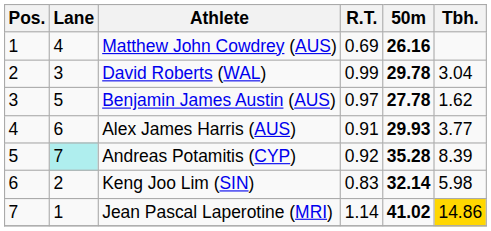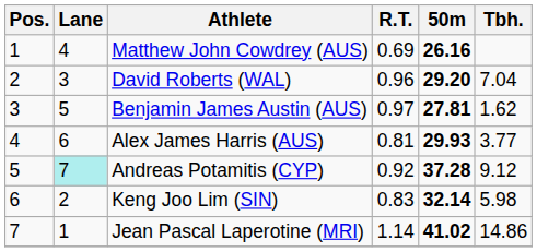 <table class="wikitable">
 <tr>
 <th>Pos.</th>
 <th>Lane</th>
 <th>Athlete</th>
 <th>R.T.</th>
 <th>50m</th>
 <th>Tbh.</th>
 </tr>
 <tr>
 <td>1</td>
 <td>4</td>
 <td> <a href='#'>Matthew John Cowdrey</a> (<a href='#'>AUS</a>)</td>
 <td>0.69</td>
 <td><strong>26.16</strong></td>
 <td> </td>
 </tr>
 <tr>
 <td>2</td>
 <td>3</td>
 <td> <a href='#'>David Roberts</a> (<a href='#'>WAL</a>)</td>
-<td>0.99</td>
-<td><strong>29.78</strong></td>
-<td>3.04</td>
+<td>0.96</td>
+<td><strong>29.20</strong></td>
+<td>7.04</td>
 </tr>
 <tr>
 <td>3</td>
 <td>5</td>
 <td> <a href='#'>Benjamin James Austin</a> (<a href='#'>AUS</a>)</td>
 <td>0.97</td>
-<td><strong>27.78</strong></td>
+<td><strong>27.81</strong></td>
 <td>1.62</td>
 </tr>
 <tr>
 <td>4</td>
 <td>6</td>
 <td> Alex James Harris (<a href='#'>AUS</a>)</td>
-<td>0.91</td>
+<td>0.81</td>
 <td><strong>29.93</strong></td>
 <td>3.77</td>
 </tr>
 <tr>
 <td>5</td>
 <td style="background: paleturquoise;">7</td>
 <td> Andreas Potamitis (<a href='#'>CYP</a>)</td>
 <td>0.92</td>
-<td><strong>35.28</strong></td>
-<td>8.39</td>
+<td><strong>37.28</strong></td>
+<td>9.12</td>
 </tr>
 <tr>
 <td>6</td>
 <td>2</td>
 <td> Keng Joo Lim (<a href='#'>SIN</a>)</td>
 <td>0.83</td>
 <td><strong>32.14</strong></td>
 <td>5.98</td>
 </tr>
 <tr>
 <td>7</td>
 <td>1</td>
 <td> Jean Pascal Laperotine (<a href='#'>MRI</a>)</td>
 <td>1.14</td>
 <td><strong>41.02</strong></td>
-<td style="background: gold;">14.86</td>
+<td>14.86</td>
 </tr>
 <tr>
 </tr>
 </table>
